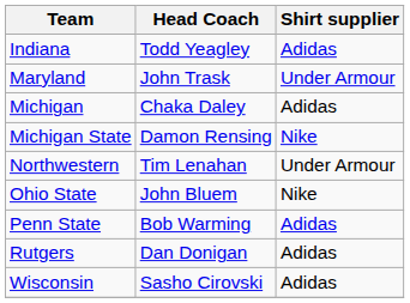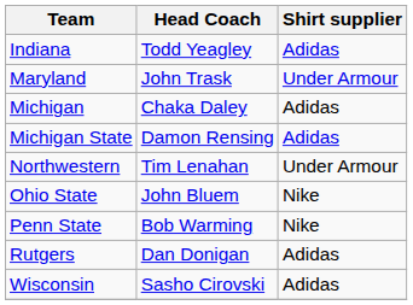 <table class="wikitable sortable" style="text-align: left;">
 <tr>
 <th>Team</th>
 <th>Head Coach</th>
 <th>Shirt supplier</th>
 </tr>
 <tr>
 <td><a href='#'>Indiana</a></td>
 <td> <a href='#'>Todd Yeagley</a></td>
 <td> <a href='#'>Adidas</a></td>
 </tr>
 <tr>
 <td><a href='#'>Maryland</a></td>
 <td> <a href='#'>John Trask</a></td>
 <td> <a href='#'>Under Armour</a></td>
 </tr>
 <tr>
 <td><a href='#'>Michigan</a></td>
 <td> <a href='#'>Chaka Daley</a></td>
 <td> Adidas</td>
 </tr>
 <tr>
 <td><a href='#'>Michigan State</a></td>
 <td> <a href='#'>Damon Rensing</a></td>
-<td> <a href='#'>Nike</a></td>
+<td> <a href='#'>Adidas</a></td>
 </tr>
 <tr>
 <td><a href='#'>Northwestern</a></td>
 <td> <a href='#'>Tim Lenahan</a></td>
 <td> Under Armour</td>
 </tr>
 <tr>
 <td><a href='#'>Ohio State</a></td>
 <td> <a href='#'>John Bluem</a></td>
 <td> Nike</td>
 </tr>
 <tr>
 <td><a href='#'>Penn State</a></td>
 <td> <a href='#'>Bob Warming</a></td>
-<td> <a href='#'>Adidas</a></td>
+<td> Nike</td>
 </tr>
 <tr>
 <td><a href='#'>Rutgers</a></td>
 <td> <a href='#'>Dan Donigan</a></td>
 <td> Adidas</td>
 </tr>
 <tr>
 <td><a href='#'>Wisconsin</a></td>
 <td> <a href='#'>Sasho Cirovski</a></td>
 <td> Adidas</td>
 </tr>
 <tr>
 </tr>
 </table>
